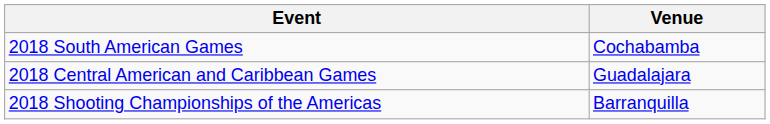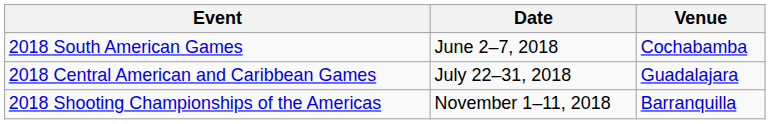 <table class="wikitable" width=680>
 <tr>
 <th>Event</th>
+<th>Date</th>
 <th>Venue</th>
 </tr>
 <tr>
 <td><a href='#'>2018 South American Games</a></td>
+<td>June 2–7, 2018</td>
 <td> <a href='#'>Cochabamba</a></td>
 </tr>
 <tr>
 <td><a href='#'>2018 Central American and Caribbean Games</a></td>
+<td>July 22–31, 2018</td>
 <td> <a href='#'>Guadalajara</a></td>
 </tr>
 <tr>
 <td><a href='#'>2018 Shooting Championships of the Americas</a></td>
+<td>November 1–11, 2018</td>
 <td> <a href='#'>Barranquilla</a></td>
 </tr>
 </table>
